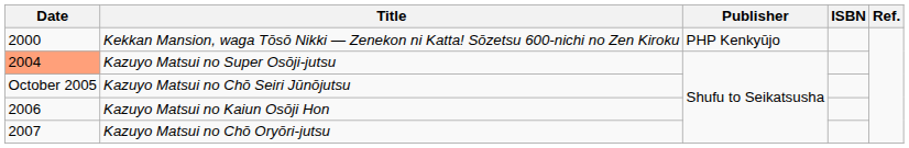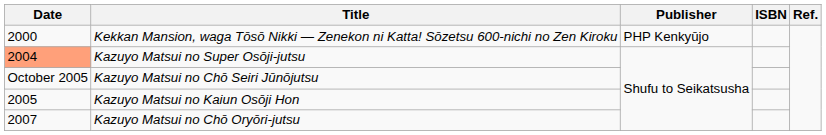 <table class="wikitable">
 <tr>
 <th>Date</th>
 <th>Title</th>
 <th>Publisher</th>
 <th>ISBN</th>
 <th>Ref.</th>
 </tr>
 <tr>
 <td>2000</td>
 <td><em>Kekkan Mansion, waga Tōsō Nikki ― Zenekon ni Katta! Sōzetsu 600-nichi no Zen Kiroku</em></td>
 <td>PHP Kenkyūjo</td>
 <td></td>
 <td rowspan="5"></td>
 </tr>
 <tr>
 <td style="background: lightsalmon;">2004</td>
 <td><em>Kazuyo Matsui no Super Osōji-jutsu</em></td>
 <td rowspan="4">Shufu to Seikatsusha</td>
 <td></td>
 </tr>
 <tr>
 <td>October 2005</td>
 <td><em>Kazuyo Matsui no Chō Seiri Jūnōjutsu</em></td>
 <td></td>
 </tr>
 <tr>
-<td>2006</td>
+<td>2005</td>
 <td><em>Kazuyo Matsui no Kaiun Osōji Hon</em></td>
 <td></td>
 </tr>
 <tr>
 <td>2007</td>
 <td><em>Kazuyo Matsui no Chō Oryōri-jutsu</em></td>
 <td></td>
 </tr>
 </table>
